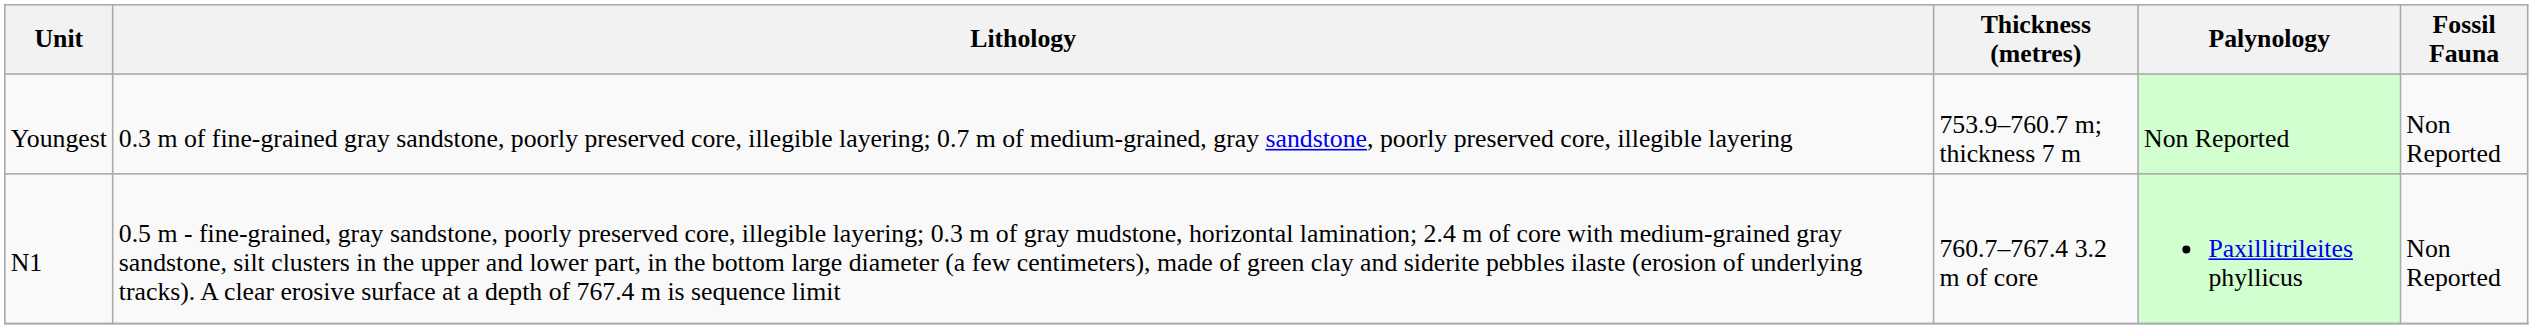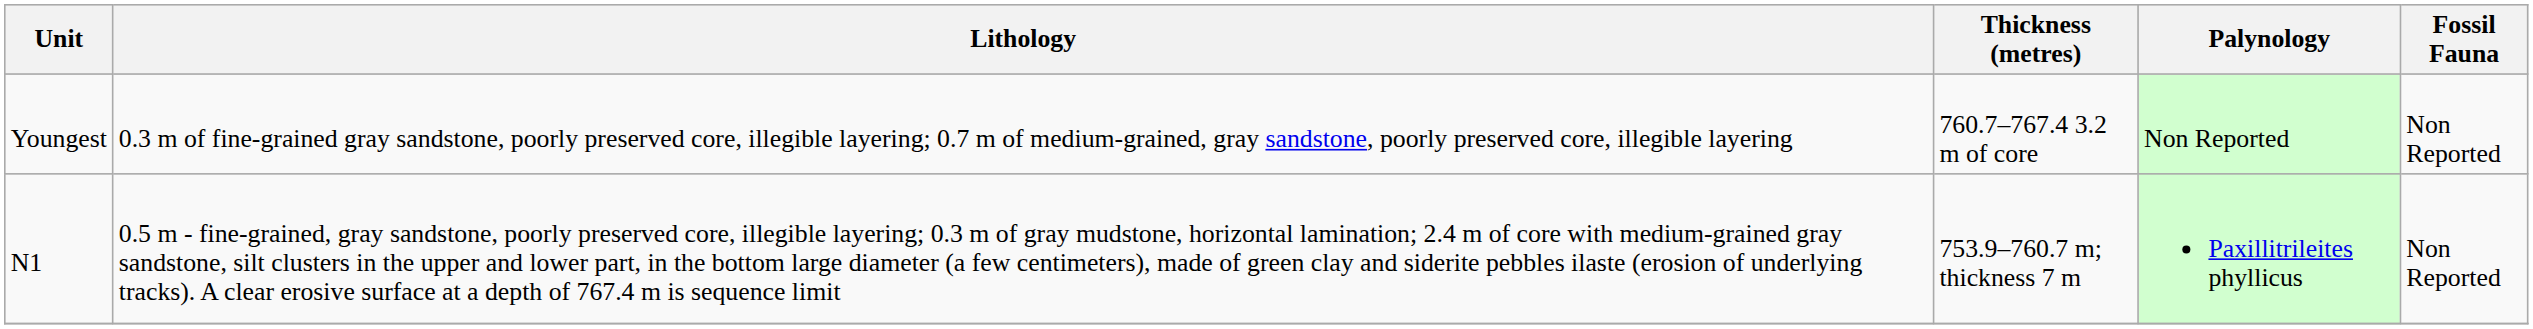 <table class="wikitable">
 <tr>
 <th>Unit</th>
 <th>Lithology</th>
 <th>Thickness (metres)</th>
 <th>Palynology</th>
 <th>Fossil Fauna</th>
 </tr>
 <tr>
 <td><br>Youngest</td>
 <td><br>0.3 m of fine-grained gray sandstone, poorly preserved core, illegible layering; 0.7 m of medium-grained, gray <a href='#'>sandstone</a>, poorly preserved core, illegible layering</td>
-<td><br>753.9–760.7 m; thickness 7 m</td>
+<td><br>760.7–767.4 3.2 m of core</td>
 <td style="background:#D1FFCF;"><br>Non Reported</td>
 <td><br>Non Reported</td>
 </tr>
 <tr>
 <td><br>N1</td>
 <td><br>0.5 m - fine-grained, gray sandstone, poorly preserved core, illegible layering; 0.3 m of gray mudstone, horizontal lamination; 2.4 m of core with medium-grained gray sandstone, silt clusters in the upper and lower part, in the bottom large diameter (a few centimeters), made of green clay and siderite pebbles ilaste (erosion of underlying tracks). A clear erosive surface at a depth of 767.4 m is sequence limit</td>
-<td><br>760.7–767.4 3.2 m of core</td>
+<td><br>753.9–760.7 m; thickness 7 m</td>
 <td style="background:#D1FFCF;"><br><ul><li><a href='#'>Paxillitrileites</a> phyllicus</li></ul></td>
 <td><br>Non Reported</td>
 </tr>
 <tr>
 </tr>
 </table>
